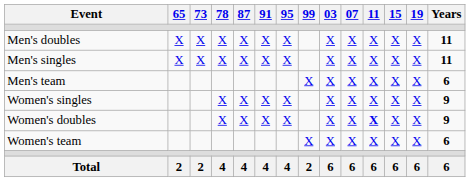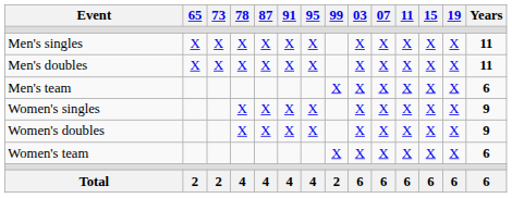 <table class="wikitable" style="text-align:center">
 <tr>
 <th width="200">Event</th>
 <th width=20><a href='#'>65</a></th>
 <th width=20><a href='#'>73</a></th>
 <th width=20><a href='#'>78</a></th>
 <th width=20><a href='#'>87</a></th>
 <th width=20><a href='#'>91</a></th>
 <th width=20><a href='#'>95</a></th>
 <th width=20><a href='#'>99</a></th>
 <th width=20><a href='#'>03</a></th>
 <th width=20><a href='#'>07</a></th>
 <th width=20><a href='#'>11</a></th>
 <th width=20><a href='#'>15</a></th>
 <th width=20><a href='#'>19</a></th>
 <th width=40>Years</th>
 </tr>
 <tr bgcolor=#DDDDDD>
 <td colspan=14></td>
 </tr>
 <tr>
-<td align=left>Men's doubles</td>
+<td align=left>Men's singles</td>
 <td><a href='#'>X</a></td>
 <td><a href='#'>X</a></td>
 <td><a href='#'>X</a></td>
 <td><a href='#'>X</a></td>
 <td><a href='#'>X</a></td>
 <td><a href='#'>X</a></td>
 <td></td>
 <td><a href='#'>X</a></td>
 <td><a href='#'>X</a></td>
 <td><a href='#'>X</a></td>
 <td><a href='#'>X</a></td>
 <td><a href='#'>X</a></td>
 <td><strong>11</strong></td>
 </tr>
 <tr>
-<td align=left>Men's singles</td>
+<td align=left>Men's doubles</td>
 <td><a href='#'>X</a></td>
 <td><a href='#'>X</a></td>
 <td><a href='#'>X</a></td>
 <td><a href='#'>X</a></td>
 <td><a href='#'>X</a></td>
 <td><a href='#'>X</a></td>
 <td></td>
 <td><a href='#'>X</a></td>
 <td><a href='#'>X</a></td>
 <td><a href='#'>X</a></td>
 <td><a href='#'>X</a></td>
 <td><a href='#'>X</a></td>
 <td><strong>11</strong></td>
 </tr>
 <tr>
 <td align=left>Men's team</td>
 <td></td>
 <td></td>
 <td></td>
 <td></td>
 <td></td>
 <td></td>
 <td><a href='#'>X</a></td>
 <td><a href='#'>X</a></td>
 <td><a href='#'>X</a></td>
 <td><a href='#'>X</a></td>
 <td><a href='#'>X</a></td>
 <td><a href='#'>X</a></td>
 <td><strong>6</strong></td>
 </tr>
 <tr>
 <td align=left>Women's singles</td>
 <td></td>
 <td></td>
 <td><a href='#'>X</a></td>
 <td><a href='#'>X</a></td>
 <td><a href='#'>X</a></td>
 <td><a href='#'>X</a></td>
 <td></td>
 <td><a href='#'>X</a></td>
 <td><a href='#'>X</a></td>
 <td><a href='#'>X</a></td>
 <td><a href='#'>X</a></td>
 <td><a href='#'>X</a></td>
 <td><strong>9</strong></td>
 </tr>
 <tr>
 <td align=left>Women's doubles</td>
 <td></td>
 <td></td>
 <td><a href='#'>X</a></td>
 <td><a href='#'>X</a></td>
 <td><a href='#'>X</a></td>
 <td><a href='#'>X</a></td>
 <td></td>
 <td><a href='#'>X</a></td>
 <td><a href='#'>X</a></td>
-<td><strong><a href='#'>X</a></strong></td>
+<td><a href='#'>X</a></td>
 <td><a href='#'>X</a></td>
 <td><a href='#'>X</a></td>
 <td><strong>9</strong></td>
 </tr>
 <tr>
 <td align=left>Women's team</td>
 <td></td>
 <td></td>
 <td></td>
 <td></td>
 <td></td>
 <td></td>
 <td><a href='#'>X</a></td>
 <td><a href='#'>X</a></td>
 <td><a href='#'>X</a></td>
 <td><a href='#'>X</a></td>
 <td><a href='#'>X</a></td>
 <td><a href='#'>X</a></td>
 <td><strong>6</strong></td>
 </tr>
 <tr bgcolor=#DDDDDD>
 <td colspan=14></td>
 </tr>
 <tr>
 <th>Total</th>
 <th>2</th>
 <th>2</th>
 <th>4</th>
 <th>4</th>
 <th>4</th>
 <th>4</th>
 <th>2</th>
 <th>6</th>
 <th>6</th>
 <th>6</th>
 <th>6</th>
 <th>6</th>
 <th>6</th>
 </tr>
 </table>
